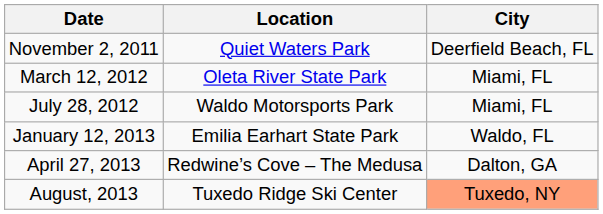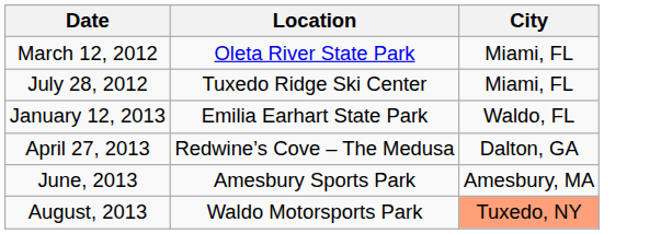 <table class="wikitable" style="text-align:center">
 <tr>
 <th>Date</th>
 <th>Location</th>
 <th>City</th>
-</tr>
-<tr>
-<td>November 2, 2011</td>
-<td><a href='#'>Quiet Waters Park</a></td>
-<td>Deerfield Beach, FL</td>
 </tr>
 <tr>
 <td>March 12, 2012</td>
 <td><a href='#'>Oleta River State Park</a></td>
 <td>Miami, FL</td>
 </tr>
 <tr>
 <td>July 28, 2012</td>
-<td>Waldo Motorsports Park</td>
+<td>Tuxedo Ridge Ski Center</td>
 <td>Miami, FL</td>
 </tr>
 <tr>
 <td>January 12, 2013</td>
 <td>Emilia Earhart State Park</td>
 <td>Waldo, FL</td>
 </tr>
 <tr>
 <td>April 27, 2013</td>
 <td>Redwine’s Cove – The Medusa</td>
 <td>Dalton, GA</td>
 </tr>
 <tr>
+<td>June, 2013</td>
+<td>Amesbury Sports Park</td>
+<td>Amesbury, MA</td>
+</tr>
+<tr>
 <td>August, 2013</td>
-<td>Tuxedo Ridge Ski Center</td>
+<td>Waldo Motorsports Park</td>
 <td style="background: lightsalmon;">Tuxedo, NY</td>
 </tr>
 </table>
